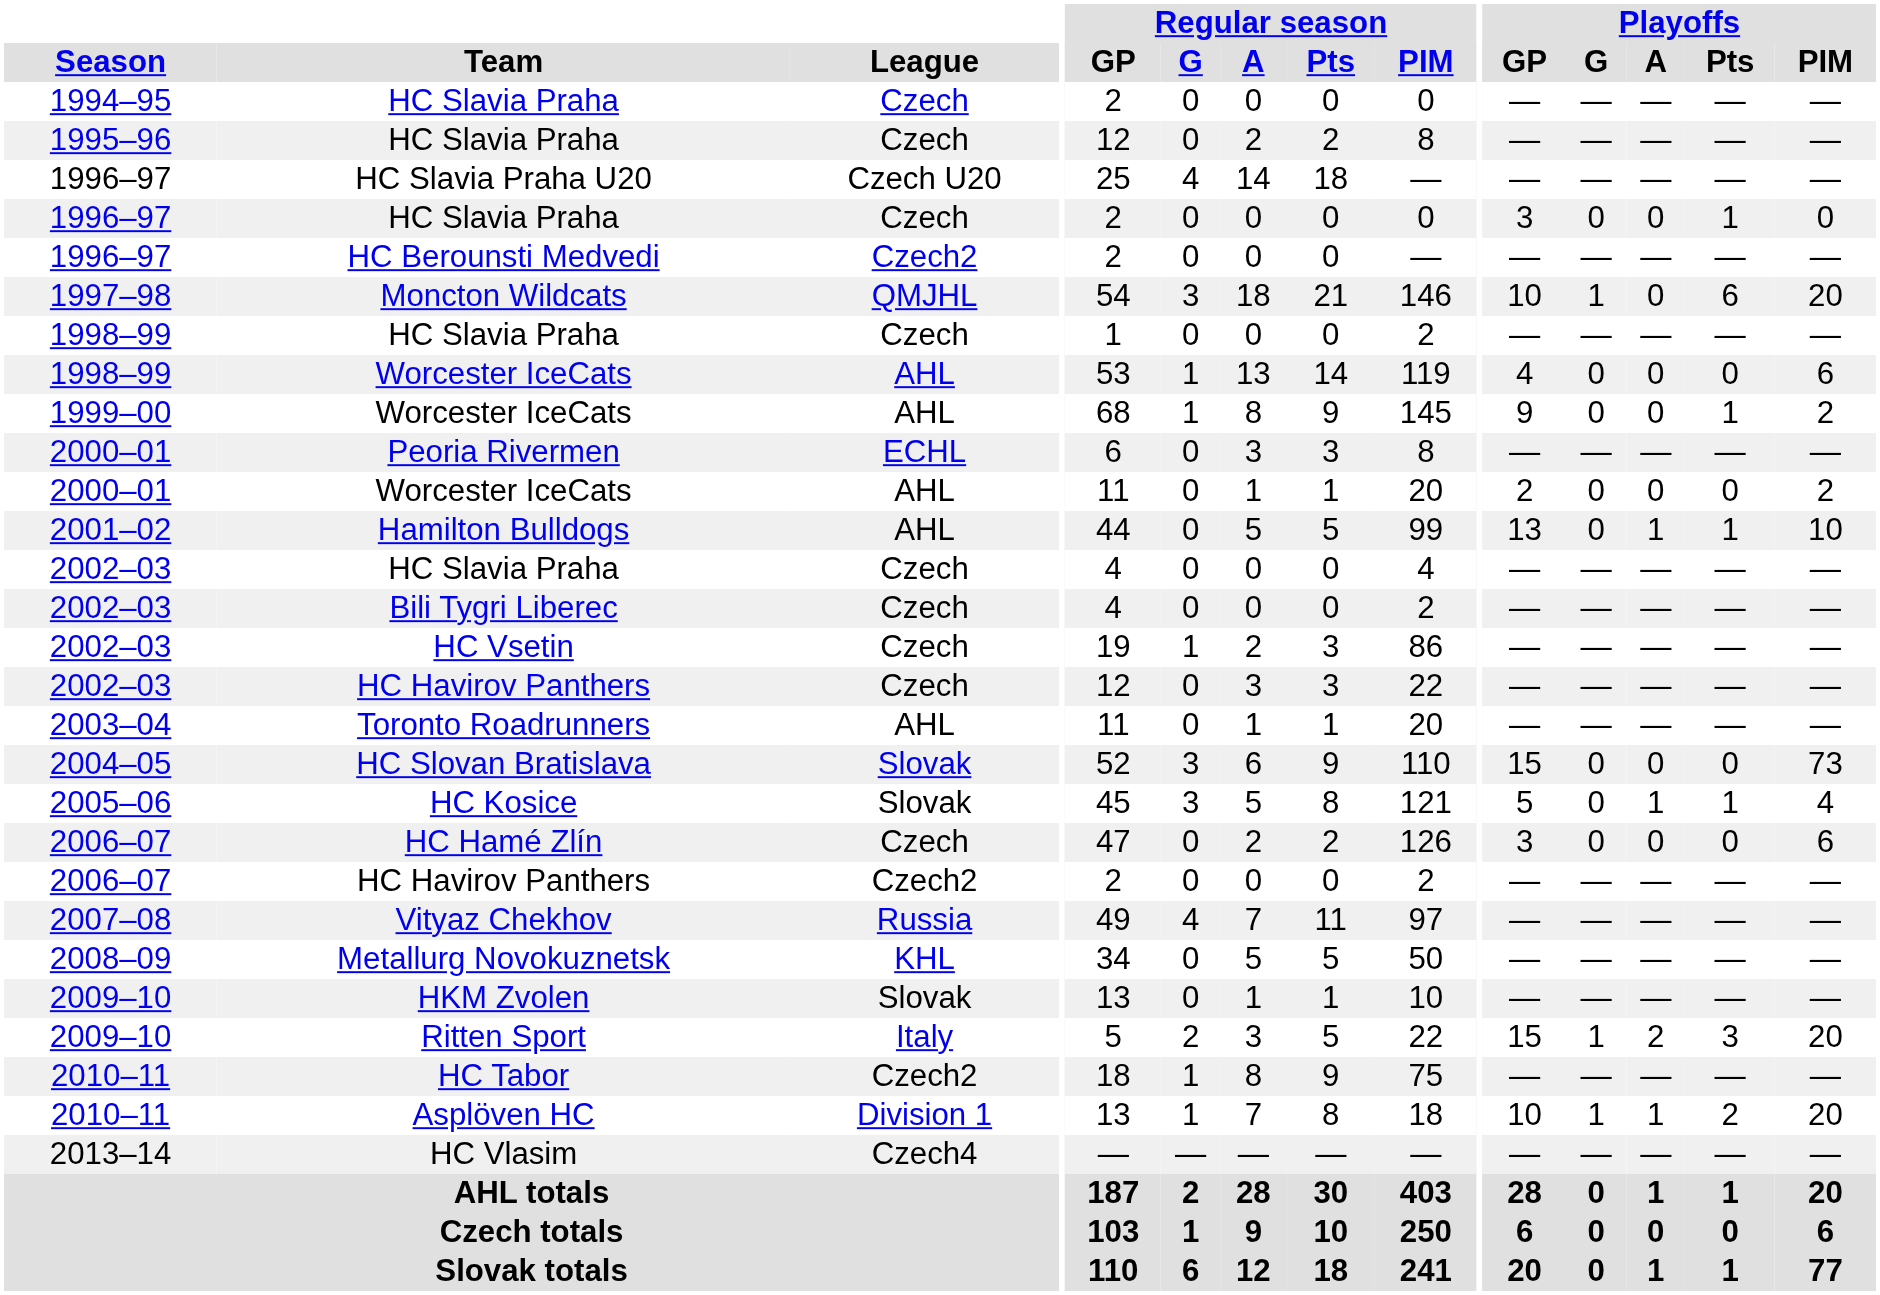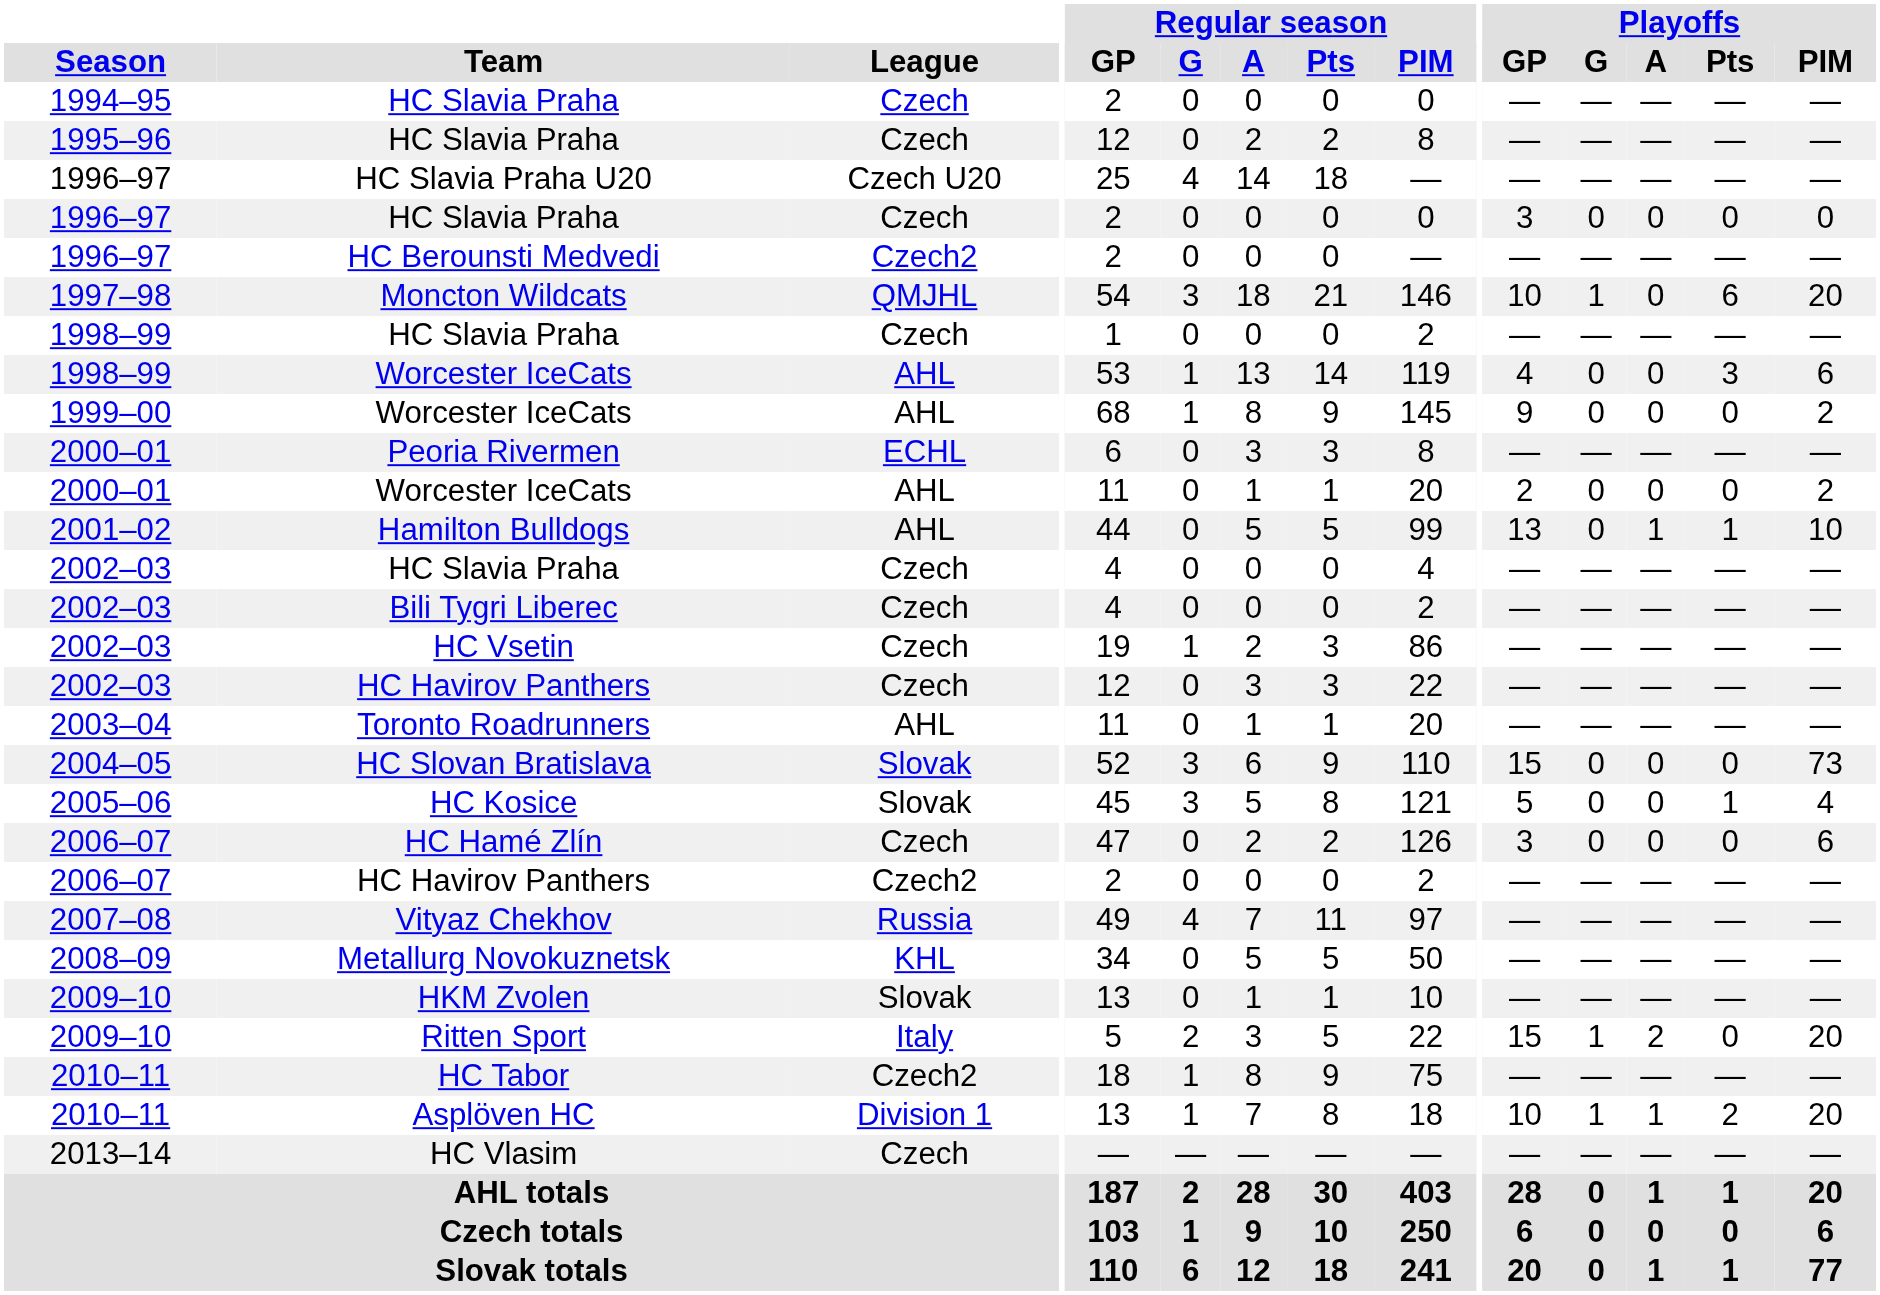 <table border="0" cellpadding="1" cellspacing="0" style="text-align:center; width:60em">
 <tr bgcolor="#e0e0e0">
 <th colspan="3" bgcolor="#ffffff"></th>
 <th rowspan="99" bgcolor="#ffffff"></th>
 <th colspan="5"><a href='#'>Regular season</a></th>
 <th rowspan="99" bgcolor="#ffffff"></th>
 <th colspan="5"><a href='#'>Playoffs</a></th>
 </tr>
 <tr bgcolor="#e0e0e0">
 <th><a href='#'>Season</a></th>
 <th>Team</th>
 <th>League</th>
 <th>GP</th>
 <th><a href='#'>G</a></th>
 <th><a href='#'>A</a></th>
 <th><a href='#'>Pts</a></th>
 <th><a href='#'>PIM</a></th>
 <th>GP</th>
 <th>G</th>
 <th>A</th>
 <th>Pts</th>
 <th>PIM</th>
 </tr>
 <tr>
 <td><a href='#'>1994–95</a></td>
 <td><a href='#'>HC Slavia Praha</a></td>
 <td><a href='#'>Czech</a></td>
 <td>2</td>
 <td>0</td>
 <td>0</td>
 <td>0</td>
 <td>0</td>
 <td>—</td>
 <td>—</td>
 <td>—</td>
 <td>—</td>
 <td>—</td>
 </tr>
 <tr bgcolor="#f0f0f0">
 <td><a href='#'>1995–96</a></td>
 <td>HC Slavia Praha</td>
 <td>Czech</td>
 <td>12</td>
 <td>0</td>
 <td>2</td>
 <td>2</td>
 <td>8</td>
 <td>—</td>
 <td>—</td>
 <td>—</td>
 <td>—</td>
 <td>—</td>
 </tr>
 <tr>
 <td>1996–97</td>
 <td>HC Slavia Praha U20</td>
 <td>Czech U20</td>
 <td>25</td>
 <td>4</td>
 <td>14</td>
 <td>18</td>
 <td>—</td>
 <td>—</td>
 <td>—</td>
 <td>—</td>
 <td>—</td>
 <td>—</td>
 </tr>
 <tr bgcolor="#f0f0f0">
 <td><a href='#'>1996–97</a></td>
 <td>HC Slavia Praha</td>
 <td>Czech</td>
 <td>2</td>
 <td>0</td>
 <td>0</td>
 <td>0</td>
 <td>0</td>
 <td>3</td>
 <td>0</td>
 <td>0</td>
-<td>1</td>
+<td>0</td>
 <td>0</td>
 </tr>
 <tr>
 <td><a href='#'>1996–97</a></td>
 <td><a href='#'>HC Berounsti Medvedi</a></td>
 <td><a href='#'>Czech2</a></td>
 <td>2</td>
 <td>0</td>
 <td>0</td>
 <td>0</td>
 <td>—</td>
 <td>—</td>
 <td>—</td>
 <td>—</td>
 <td>—</td>
 <td>—</td>
 </tr>
 <tr bgcolor="#f0f0f0">
 <td><a href='#'>1997–98</a></td>
 <td><a href='#'>Moncton Wildcats</a></td>
 <td><a href='#'>QMJHL</a></td>
 <td>54</td>
 <td>3</td>
 <td>18</td>
 <td>21</td>
 <td>146</td>
 <td>10</td>
 <td>1</td>
 <td>0</td>
 <td>6</td>
 <td>20</td>
 </tr>
 <tr>
 <td><a href='#'>1998–99</a></td>
 <td>HC Slavia Praha</td>
 <td>Czech</td>
 <td>1</td>
 <td>0</td>
 <td>0</td>
 <td>0</td>
 <td>2</td>
 <td>—</td>
 <td>—</td>
 <td>—</td>
 <td>—</td>
 <td>—</td>
 </tr>
 <tr bgcolor="#f0f0f0">
 <td><a href='#'>1998–99</a></td>
 <td><a href='#'>Worcester IceCats</a></td>
 <td><a href='#'>AHL</a></td>
 <td>53</td>
 <td>1</td>
 <td>13</td>
 <td>14</td>
 <td>119</td>
 <td>4</td>
 <td>0</td>
 <td>0</td>
-<td>0</td>
+<td>3</td>
 <td>6</td>
 </tr>
 <tr>
 <td><a href='#'>1999–00</a></td>
 <td>Worcester IceCats</td>
 <td>AHL</td>
 <td>68</td>
 <td>1</td>
 <td>8</td>
 <td>9</td>
 <td>145</td>
 <td>9</td>
 <td>0</td>
 <td>0</td>
-<td>1</td>
+<td>0</td>
 <td>2</td>
 </tr>
 <tr bgcolor="#f0f0f0">
 <td><a href='#'>2000–01</a></td>
 <td><a href='#'>Peoria Rivermen</a></td>
 <td><a href='#'>ECHL</a></td>
 <td>6</td>
 <td>0</td>
 <td>3</td>
 <td>3</td>
 <td>8</td>
 <td>—</td>
 <td>—</td>
 <td>—</td>
 <td>—</td>
 <td>—</td>
 </tr>
 <tr>
 <td><a href='#'>2000–01</a></td>
 <td>Worcester IceCats</td>
 <td>AHL</td>
 <td>11</td>
 <td>0</td>
 <td>1</td>
 <td>1</td>
 <td>20</td>
 <td>2</td>
 <td>0</td>
 <td>0</td>
 <td>0</td>
 <td>2</td>
 </tr>
 <tr bgcolor="#f0f0f0">
 <td><a href='#'>2001–02</a></td>
 <td><a href='#'>Hamilton Bulldogs</a></td>
 <td>AHL</td>
 <td>44</td>
 <td>0</td>
 <td>5</td>
 <td>5</td>
 <td>99</td>
 <td>13</td>
 <td>0</td>
 <td>1</td>
 <td>1</td>
 <td>10</td>
 </tr>
 <tr>
 <td><a href='#'>2002–03</a></td>
 <td>HC Slavia Praha</td>
 <td>Czech</td>
 <td>4</td>
 <td>0</td>
 <td>0</td>
 <td>0</td>
 <td>4</td>
 <td>—</td>
 <td>—</td>
 <td>—</td>
 <td>—</td>
 <td>—</td>
 </tr>
 <tr bgcolor="#f0f0f0">
 <td><a href='#'>2002–03</a></td>
 <td><a href='#'>Bili Tygri Liberec</a></td>
 <td>Czech</td>
 <td>4</td>
 <td>0</td>
 <td>0</td>
 <td>0</td>
 <td>2</td>
 <td>—</td>
 <td>—</td>
 <td>—</td>
 <td>—</td>
 <td>—</td>
 </tr>
 <tr>
 <td><a href='#'>2002–03</a></td>
 <td><a href='#'>HC Vsetin</a></td>
 <td>Czech</td>
 <td>19</td>
 <td>1</td>
 <td>2</td>
 <td>3</td>
 <td>86</td>
 <td>—</td>
 <td>—</td>
 <td>—</td>
 <td>—</td>
 <td>—</td>
 </tr>
 <tr bgcolor="#f0f0f0">
 <td><a href='#'>2002–03</a></td>
 <td><a href='#'>HC Havirov Panthers</a></td>
 <td>Czech</td>
 <td>12</td>
 <td>0</td>
 <td>3</td>
 <td>3</td>
 <td>22</td>
 <td>—</td>
 <td>—</td>
 <td>—</td>
 <td>—</td>
 <td>—</td>
 </tr>
 <tr>
 <td><a href='#'>2003–04</a></td>
 <td><a href='#'>Toronto Roadrunners</a></td>
 <td>AHL</td>
 <td>11</td>
 <td>0</td>
 <td>1</td>
 <td>1</td>
 <td>20</td>
 <td>—</td>
 <td>—</td>
 <td>—</td>
 <td>—</td>
 <td>—</td>
 </tr>
 <tr bgcolor="#f0f0f0">
 <td><a href='#'>2004–05</a></td>
 <td><a href='#'>HC Slovan Bratislava</a></td>
 <td><a href='#'>Slovak</a></td>
 <td>52</td>
 <td>3</td>
 <td>6</td>
 <td>9</td>
 <td>110</td>
 <td>15</td>
 <td>0</td>
 <td>0</td>
 <td>0</td>
 <td>73</td>
 </tr>
 <tr>
 <td><a href='#'>2005–06</a></td>
 <td><a href='#'>HC Kosice</a></td>
 <td>Slovak</td>
 <td>45</td>
 <td>3</td>
 <td>5</td>
 <td>8</td>
 <td>121</td>
 <td>5</td>
 <td>0</td>
-<td>1</td>
+<td>0</td>
 <td>1</td>
 <td>4</td>
 </tr>
 <tr bgcolor="#f0f0f0">
 <td><a href='#'>2006–07</a></td>
 <td><a href='#'>HC Hamé Zlín</a></td>
 <td>Czech</td>
 <td>47</td>
 <td>0</td>
 <td>2</td>
 <td>2</td>
 <td>126</td>
 <td>3</td>
 <td>0</td>
 <td>0</td>
 <td>0</td>
 <td>6</td>
 </tr>
 <tr>
 <td><a href='#'>2006–07</a></td>
 <td>HC Havirov Panthers</td>
 <td>Czech2</td>
 <td>2</td>
 <td>0</td>
 <td>0</td>
 <td>0</td>
 <td>2</td>
 <td>—</td>
 <td>—</td>
 <td>—</td>
 <td>—</td>
 <td>—</td>
 </tr>
 <tr bgcolor="#f0f0f0">
 <td><a href='#'>2007–08</a></td>
 <td><a href='#'>Vityaz Chekhov</a></td>
 <td><a href='#'>Russia</a></td>
 <td>49</td>
 <td>4</td>
 <td>7</td>
 <td>11</td>
 <td>97</td>
 <td>—</td>
 <td>—</td>
 <td>—</td>
 <td>—</td>
 <td>—</td>
 </tr>
 <tr>
 <td><a href='#'>2008–09</a></td>
 <td><a href='#'>Metallurg Novokuznetsk</a></td>
 <td><a href='#'>KHL</a></td>
 <td>34</td>
 <td>0</td>
 <td>5</td>
 <td>5</td>
 <td>50</td>
 <td>—</td>
 <td>—</td>
 <td>—</td>
 <td>—</td>
 <td>—</td>
 </tr>
 <tr bgcolor="#f0f0f0">
 <td><a href='#'>2009–10</a></td>
 <td><a href='#'>HKM Zvolen</a></td>
 <td>Slovak</td>
 <td>13</td>
 <td>0</td>
 <td>1</td>
 <td>1</td>
 <td>10</td>
 <td>—</td>
 <td>—</td>
 <td>—</td>
 <td>—</td>
 <td>—</td>
 </tr>
 <tr>
 <td><a href='#'>2009–10</a></td>
 <td><a href='#'>Ritten Sport</a></td>
 <td><a href='#'>Italy</a></td>
 <td>5</td>
 <td>2</td>
 <td>3</td>
 <td>5</td>
 <td>22</td>
 <td>15</td>
 <td>1</td>
 <td>2</td>
-<td>3</td>
+<td>0</td>
 <td>20</td>
 </tr>
 <tr bgcolor="#f0f0f0">
 <td><a href='#'>2010–11</a></td>
 <td><a href='#'>HC Tabor</a></td>
 <td>Czech2</td>
 <td>18</td>
 <td>1</td>
 <td>8</td>
 <td>9</td>
 <td>75</td>
 <td>—</td>
 <td>—</td>
 <td>—</td>
 <td>—</td>
 <td>—</td>
 </tr>
 <tr>
 <td><a href='#'>2010–11</a></td>
 <td><a href='#'>Asplöven HC</a></td>
 <td><a href='#'>Division 1</a></td>
 <td>13</td>
 <td>1</td>
 <td>7</td>
 <td>8</td>
 <td>18</td>
 <td>10</td>
 <td>1</td>
 <td>1</td>
 <td>2</td>
 <td>20</td>
 </tr>
 <tr bgcolor="#f0f0f0">
 <td>2013–14</td>
 <td>HC Vlasim</td>
-<td>Czech4</td>
+<td>Czech</td>
 <td>—</td>
 <td>—</td>
 <td>—</td>
 <td>—</td>
 <td>—</td>
 <td>—</td>
 <td>—</td>
 <td>—</td>
 <td>—</td>
 <td>—</td>
 </tr>
 <tr>
 </tr>
 <tr ALIGN="center" bgcolor="#e0e0e0">
 <th colspan="3">AHL totals</th>
 <th ALIGN="center">187</th>
 <th ALIGN="center">2</th>
 <th ALIGN="center">28</th>
 <th ALIGN="center">30</th>
 <th ALIGN="center">403</th>
 <th ALIGN="center">28</th>
 <th ALIGN="center">0</th>
 <th ALIGN="center">1</th>
 <th ALIGN="center">1</th>
 <th ALIGN="center">20</th>
 </tr>
 <tr>
 </tr>
 <tr ALIGN="center" bgcolor="#e0e0e0">
 <th colspan="3">Czech totals</th>
 <th ALIGN="center">103</th>
 <th ALIGN="center">1</th>
 <th ALIGN="center">9</th>
 <th ALIGN="center">10</th>
 <th ALIGN="center">250</th>
 <th ALIGN="center">6</th>
 <th ALIGN="center">0</th>
 <th ALIGN="center">0</th>
 <th ALIGN="center">0</th>
 <th ALIGN="center">6</th>
 </tr>
 <tr>
 </tr>
 <tr ALIGN="center" bgcolor="#e0e0e0">
 <th colspan="3">Slovak totals</th>
 <th ALIGN="center">110</th>
 <th ALIGN="center">6</th>
 <th ALIGN="center">12</th>
 <th ALIGN="center">18</th>
 <th ALIGN="center">241</th>
 <th ALIGN="center">20</th>
 <th ALIGN="center">0</th>
 <th ALIGN="center">1</th>
 <th ALIGN="center">1</th>
 <th ALIGN="center">77</th>
 </tr>
 </table>
